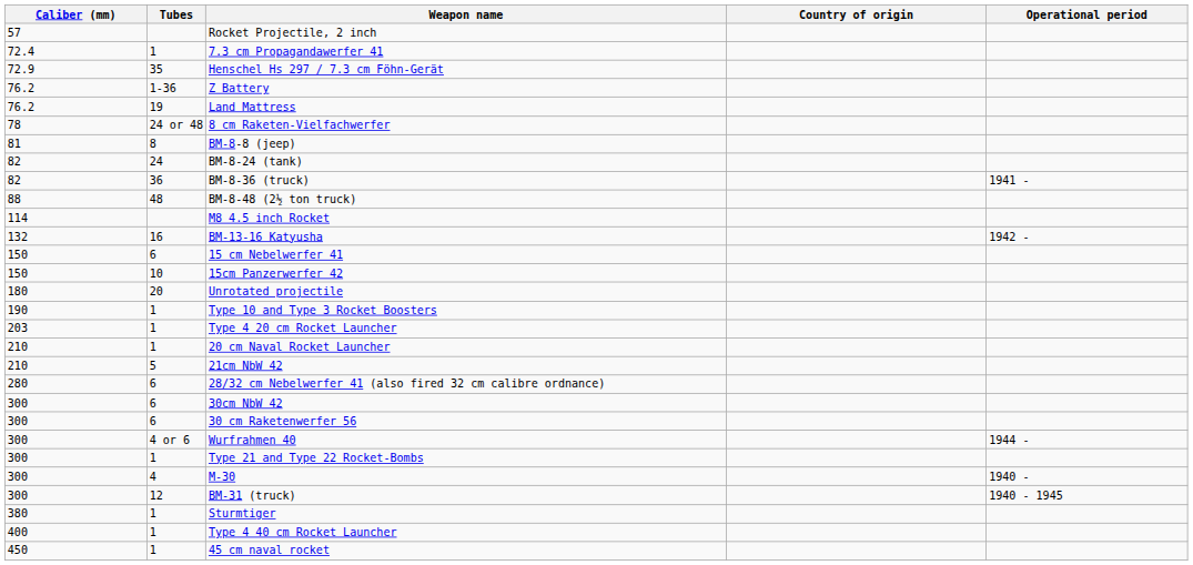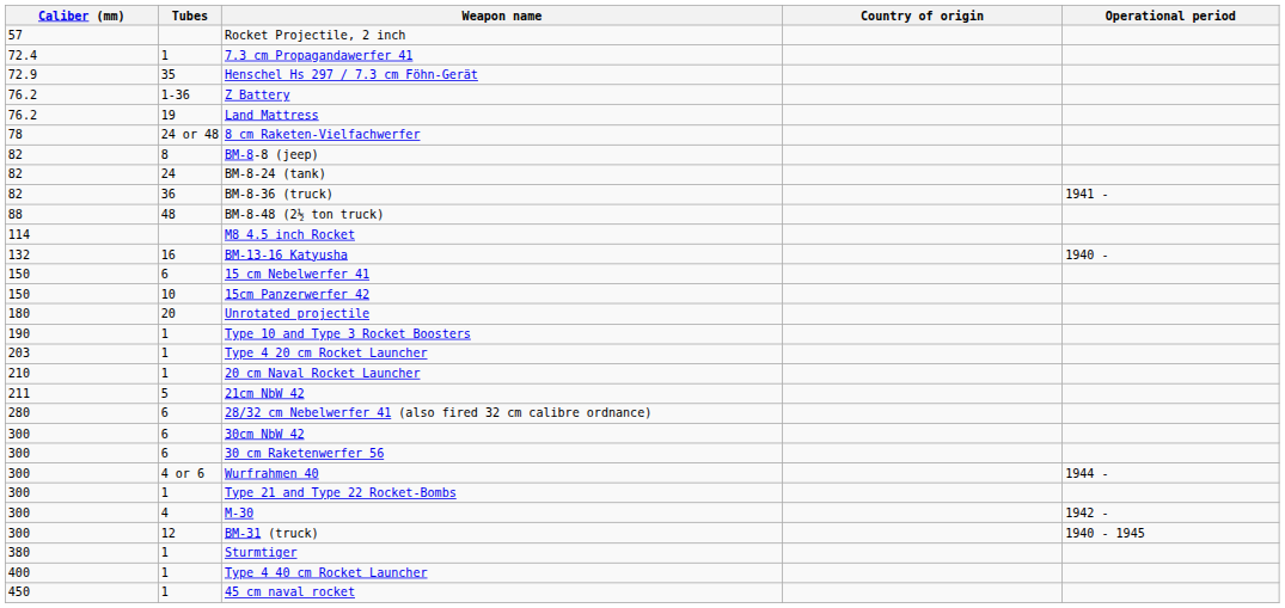 <table class="wikitable sortable" style="font-size:98%;">
 <tr>
 <th width="12%"><a href='#'>Caliber</a> (mm)</th>
 <th width="5%">Tubes</th>
 <th width="44%">Weapon name</th>
 <th width="22%">Country of origin</th>
 <th width="19%">Operational period</th>
 </tr>
 <tr>
 <td>57</td>
 <td></td>
 <td>Rocket Projectile, 2 inch</td>
 <td></td>
 <td></td>
 </tr>
 <tr>
 <td>72.4</td>
 <td>1</td>
 <td><a href='#'>7.3 cm Propagandawerfer 41</a></td>
 <td></td>
 <td></td>
 </tr>
 <tr>
 <td>72.9</td>
 <td>35</td>
 <td><a href='#'>Henschel Hs 297 / 7.3 cm Föhn-Gerät</a></td>
 <td></td>
 <td></td>
 </tr>
 <tr>
 <td>76.2</td>
 <td>1-36</td>
 <td><a href='#'>Z Battery</a></td>
 <td></td>
 <td></td>
 </tr>
 <tr>
 <td>76.2</td>
 <td>19</td>
 <td><a href='#'>Land Mattress</a></td>
 <td></td>
 <td></td>
 </tr>
 <tr>
 <td>78</td>
 <td>24 or 48</td>
 <td><a href='#'>8 cm Raketen-Vielfachwerfer</a></td>
 <td></td>
 <td></td>
 </tr>
 <tr>
-<td>81</td>
+<td>82</td>
 <td>8</td>
 <td><a href='#'>BM-8</a>-8 (jeep)</td>
 <td></td>
 <td></td>
 </tr>
 <tr>
 <td>82</td>
 <td>24</td>
 <td>BM-8-24 (tank)</td>
 <td></td>
 <td></td>
 </tr>
 <tr>
 <td>82</td>
 <td>36</td>
 <td>BM-8-36 (truck)</td>
 <td></td>
 <td>1941 -</td>
 </tr>
 <tr>
 <td>88</td>
 <td>48</td>
 <td>BM-8-48 (2½ ton truck)</td>
 <td></td>
 <td></td>
 </tr>
 <tr>
 <td>114</td>
 <td></td>
 <td><a href='#'>M8 4.5 inch Rocket</a></td>
 <td></td>
 <td></td>
 </tr>
 <tr>
 <td>132</td>
 <td>16</td>
 <td><a href='#'>BM-13-16 Katyusha</a></td>
 <td></td>
-<td>1942 -</td>
+<td>1940 -</td>
 </tr>
 <tr>
 <td>150</td>
 <td>6</td>
 <td><a href='#'>15 cm Nebelwerfer 41</a></td>
 <td></td>
 <td></td>
 </tr>
 <tr>
 <td>150</td>
 <td>10</td>
 <td><a href='#'>15cm Panzerwerfer 42</a></td>
 <td></td>
 <td></td>
 </tr>
 <tr>
 <td>180</td>
 <td>20</td>
 <td><a href='#'>Unrotated projectile</a></td>
 <td></td>
 <td></td>
 </tr>
 <tr>
 <td>190</td>
 <td>1</td>
 <td><a href='#'>Type 10 and Type 3 Rocket Boosters</a></td>
 <td></td>
 <td></td>
 </tr>
 <tr>
 <td>203</td>
 <td>1</td>
 <td><a href='#'>Type 4 20 cm Rocket Launcher</a></td>
 <td></td>
 <td></td>
 </tr>
 <tr>
 <td>210</td>
 <td>1</td>
 <td><a href='#'>20 cm Naval Rocket Launcher</a></td>
 <td></td>
 <td></td>
 </tr>
 <tr>
-<td>210</td>
+<td>211</td>
 <td>5</td>
 <td><a href='#'>21cm NbW 42</a></td>
 <td></td>
 <td></td>
 </tr>
 <tr>
 <td>280</td>
 <td>6</td>
 <td><a href='#'>28/32 cm Nebelwerfer 41</a> (also fired 32 cm calibre ordnance)</td>
 <td></td>
 <td></td>
 </tr>
 <tr>
 <td>300</td>
 <td>6</td>
 <td><a href='#'>30cm NbW 42</a></td>
 <td></td>
 <td></td>
 </tr>
 <tr>
 <td>300</td>
 <td>6</td>
 <td><a href='#'>30 cm Raketenwerfer 56</a></td>
 <td></td>
 <td></td>
 </tr>
 <tr>
 <td>300</td>
 <td>4 or 6</td>
 <td><a href='#'>Wurfrahmen 40</a></td>
 <td></td>
 <td>1944 -</td>
 </tr>
 <tr>
 <td>300</td>
 <td>1</td>
 <td><a href='#'>Type 21 and Type 22 Rocket-Bombs</a></td>
 <td></td>
 <td></td>
 </tr>
 <tr>
 <td>300</td>
 <td>4</td>
 <td><a href='#'>M-30</a></td>
 <td></td>
-<td>1940 -</td>
+<td>1942 -</td>
 </tr>
 <tr>
 <td>300</td>
 <td>12</td>
 <td><a href='#'>BM-31</a> (truck)</td>
 <td></td>
 <td>1940 - 1945</td>
 </tr>
 <tr>
 <td>380</td>
 <td>1</td>
 <td><a href='#'>Sturmtiger</a></td>
 <td></td>
 <td></td>
 </tr>
 <tr>
 <td>400</td>
 <td>1</td>
 <td><a href='#'>Type 4 40 cm Rocket Launcher</a></td>
 <td></td>
 <td></td>
 </tr>
 <tr>
 <td>450</td>
 <td>1</td>
 <td><a href='#'>45 cm naval rocket</a></td>
 <td></td>
 <td></td>
 </tr>
 </table>
